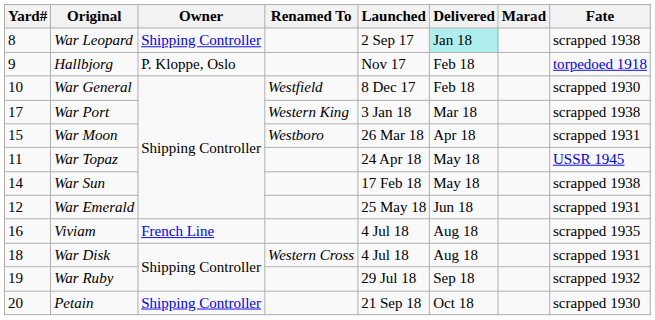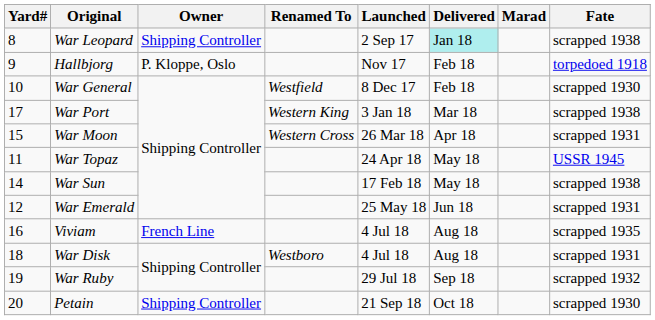 <table class="wikitable sortable">
 <tr>
 <th>Yard#</th>
 <th>Original</th>
 <th>Owner</th>
 <th>Renamed To</th>
 <th>Launched</th>
 <th>Delivered</th>
 <th>Marad</th>
 <th>Fate</th>
 </tr>
 <tr>
 <td>8</td>
 <td><em>War Leopard</em></td>
 <td><a href='#'>Shipping Controller</a></td>
 <td></td>
 <td>2 Sep 17</td>
 <td data-sort-value=1 style="background: paleturquoise;">Jan 18</td>
 <td></td>
 <td>scrapped 1938</td>
 </tr>
 <tr>
 <td>9</td>
 <td><em>Hallbjorg</em></td>
 <td>P. Kloppe, Oslo</td>
 <td></td>
 <td>Nov 17</td>
 <td data-sort-value=2>Feb 18</td>
 <td></td>
 <td><a href='#'>torpedoed 1918</a></td>
 </tr>
 <tr>
 <td>10</td>
 <td><em>War General</em></td>
 <td rowspan=6>Shipping Controller</td>
 <td><em>Westfield</em></td>
 <td>8 Dec 17</td>
 <td data-sort-value=3>Feb 18</td>
 <td></td>
 <td>scrapped 1930</td>
 </tr>
 <tr>
 <td>17</td>
 <td><em>War Port</em></td>
 <td><em>Western King</em></td>
 <td>3 Jan 18</td>
 <td data-sort-value=4>Mar 18</td>
 <td></td>
 <td>scrapped 1938</td>
 </tr>
 <tr>
 <td>15</td>
 <td><em>War Moon</em></td>
-<td><em>Westboro</em></td>
+<td><em>Western Cross</em></td>
 <td>26 Mar 18</td>
 <td data-sort-value=5>Apr 18</td>
 <td></td>
 <td>scrapped 1931</td>
 </tr>
 <tr>
 <td>11</td>
 <td><em>War Topaz</em></td>
 <td></td>
 <td>24 Apr 18</td>
 <td data-sort-value=6>May 18</td>
 <td></td>
 <td><a href='#'>USSR 1945</a></td>
 </tr>
 <tr>
 <td>14</td>
 <td><em>War Sun</em></td>
 <td></td>
 <td>17 Feb 18</td>
 <td data-sort-value=7>May 18</td>
 <td></td>
 <td>scrapped 1938</td>
 </tr>
 <tr>
 <td>12</td>
 <td><em>War Emerald</em></td>
 <td></td>
 <td>25 May 18</td>
 <td data-sort-value=8>Jun 18</td>
 <td></td>
 <td>scrapped 1931</td>
 </tr>
 <tr>
 <td>16</td>
 <td><em>Viviam</em></td>
 <td><a href='#'>French Line</a></td>
 <td></td>
 <td>4 Jul 18</td>
 <td data-sort-value=9>Aug 18</td>
 <td></td>
 <td>scrapped 1935</td>
 </tr>
 <tr>
 <td>18</td>
 <td><em>War Disk</em></td>
 <td rowspan=2>Shipping Controller</td>
-<td><em>Western Cross</em></td>
+<td><em>Westboro</em></td>
 <td>4 Jul 18</td>
 <td data-sort-value=10>Aug 18</td>
 <td></td>
 <td>scrapped 1931</td>
 </tr>
 <tr>
 <td>19</td>
 <td><em>War Ruby</em></td>
 <td></td>
 <td>29 Jul 18</td>
 <td data-sort-value=11>Sep 18</td>
 <td></td>
 <td>scrapped 1932</td>
 </tr>
 <tr>
 <td>20</td>
 <td><em>Petain</em></td>
 <td><a href='#'>Shipping Controller</a></td>
 <td></td>
 <td>21 Sep 18</td>
 <td data-sort-value=12>Oct 18</td>
 <td></td>
 <td>scrapped 1930</td>
 </tr>
 </table>
